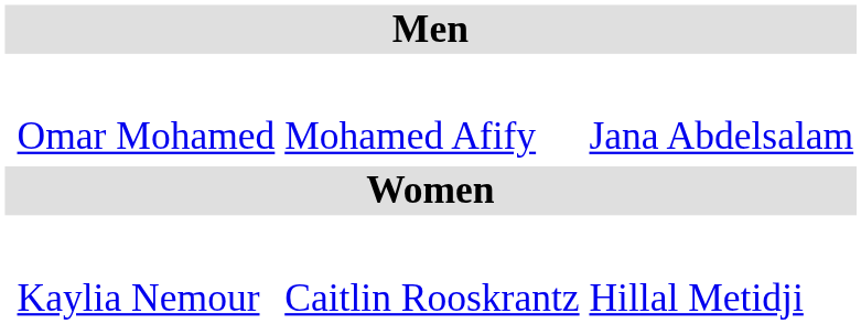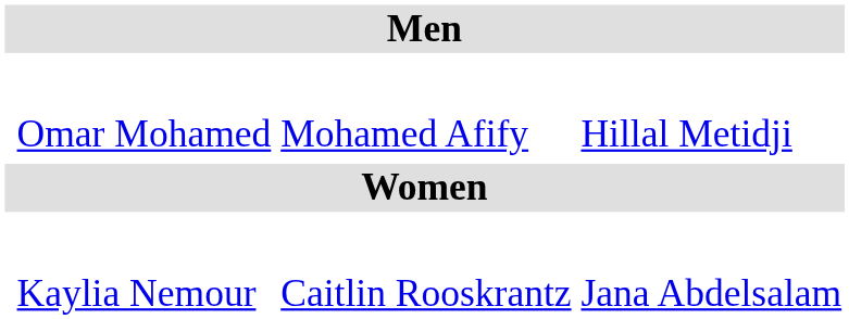 <table>
 <tr bgcolor="DFDFDF">
 <td colspan="4" align="center"><strong>Men</strong></td>
 </tr>
 <tr>
 <th scope=row style="text-align:left"></th>
 <td><br></td>
 <td><br></td>
 <td><br></td>
 </tr>
 <tr>
 <th scope=row style="text-align:left"></th>
 <td> <a href='#'>Omar Mohamed</a></td>
 <td> <a href='#'>Mohamed Afify</a></td>
-<td> <a href='#'>Jana Abdelsalam</a></td>
+<td> <a href='#'>Hillal Metidji</a></td>
 </tr>
 <tr bgcolor="DFDFDF">
 <td colspan="4" align="center"><strong>Women</strong></td>
 </tr>
 <tr>
 <th scope=row style="text-align:left"></th>
 <td><br></td>
 <td><br></td>
 <td><br></td>
 </tr>
 <tr>
 <th scope=row style="text-align:left"></th>
 <td> <a href='#'>Kaylia Nemour</a></td>
 <td> <a href='#'>Caitlin Rooskrantz</a></td>
-<td> <a href='#'>Hillal Metidji</a></td>
+<td> <a href='#'>Jana Abdelsalam</a></td>
 </tr>
 </table>
